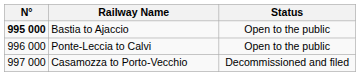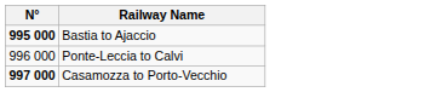 <table class="wikitable alternance">
 <tr>
 <th width="60px">N°</th>
 <th width="250px">Railway Name</th>
-<th width="200px">Status</th>
 </tr>
 <tr>
 <td align="center"><strong>995 000</strong></td>
 <td>Bastia to Ajaccio</td>
-<td align="center">Open to the public</td>
 </tr>
 <tr>
 <td align="center">996 000</td>
 <td>Ponte-Leccia to Calvi</td>
-<td align="center">Open to the public</td>
 </tr>
 <tr>
-<td align="center">997 000</td>
+<td align="center"><strong>997 000</strong></td>
 <td>Casamozza to Porto-Vecchio</td>
-<td align="center">Decommissioned and filed</td>
 </tr>
 </table>
